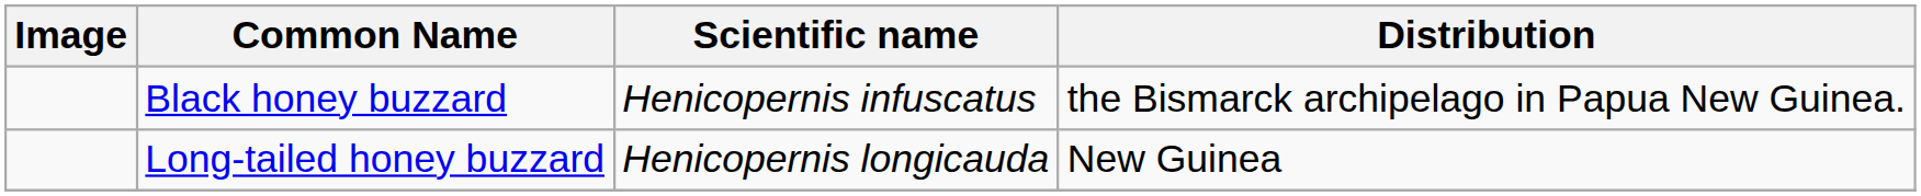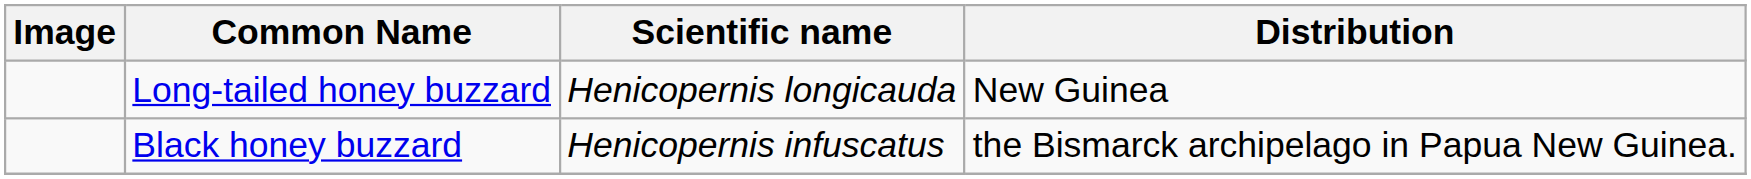 <table class="wikitable">
 <tr>
 <th>Image</th>
 <th>Common Name</th>
 <th>Scientific name</th>
 <th>Distribution</th>
 </tr>
 <tr>
 <td></td>
+<td><a href='#'>Long-tailed honey buzzard</a></td>
+<td><em>Henicopernis longicauda</em></td>
+<td>New Guinea</td>
+</tr>
+<tr>
+<td></td>
 <td><a href='#'>Black honey buzzard</a></td>
 <td><em>Henicopernis infuscatus</em></td>
 <td>the Bismarck archipelago in Papua New Guinea.</td>
 </tr>
 <tr>
-<td></td>
-<td><a href='#'>Long-tailed honey buzzard</a></td>
-<td><em>Henicopernis longicauda</em></td>
-<td>New Guinea</td>
-</tr>
-<tr>
 </tr>
 </table>
